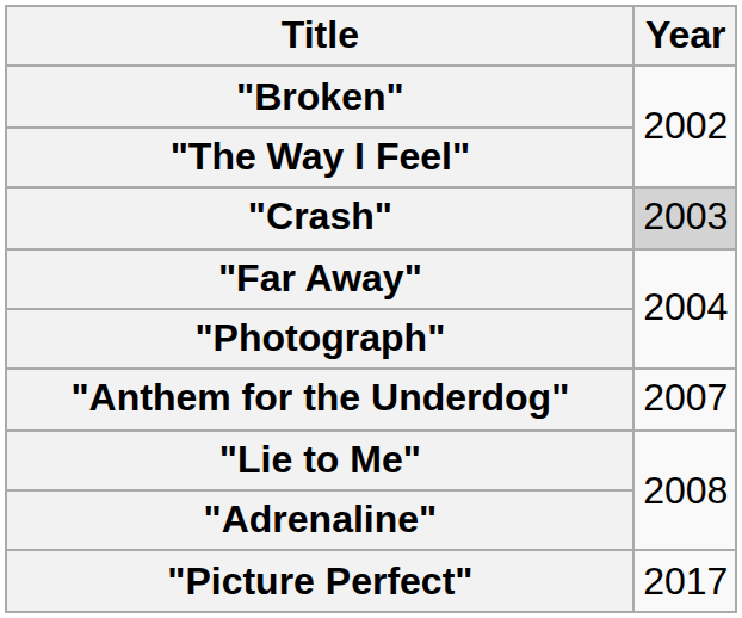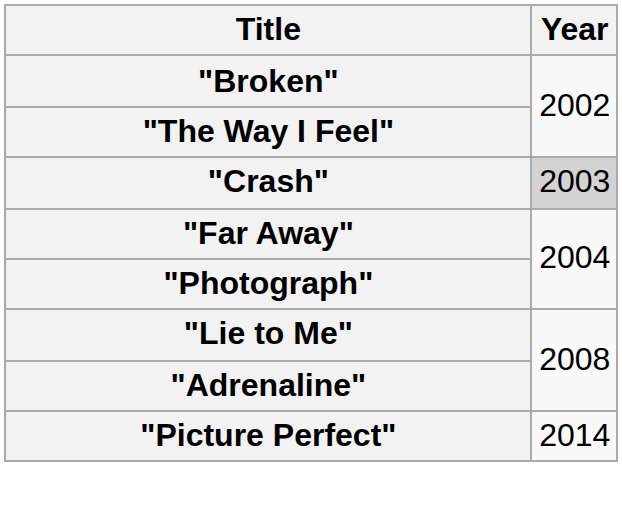 <table class="wikitable plainrowheaders" style="text-align:center;">
 <tr>
 <th scope="col" style="width:16em;">Title</th>
 <th scope="col">Year</th>
 </tr>
 <tr>
 <th scope="row">"Broken"</th>
 <td rowspan=2>2002</td>
 </tr>
 <tr>
 <th scope="row">"The Way I Feel"</th>
 </tr>
 <tr>
 <th scope="row">"Crash"</th>
 <td rowspan=1 style="background: lightgrey;">2003</td>
 </tr>
 <tr>
 <th scope="row">"Far Away"</th>
 <td rowspan=2>2004</td>
 </tr>
 <tr>
 <th scope="row">"Photograph"</th>
 </tr>
 <tr>
-<th scope="row">"Anthem for the Underdog"</th>
-<td rowspan=1>2007</td>
-</tr>
-<tr>
 <th scope="row">"Lie to Me"</th>
 <td rowspan=2>2008</td>
 </tr>
 <tr>
 <th scope="row">"Adrenaline"</th>
 </tr>
 <tr>
 <th scope="row">"Picture Perfect"</th>
-<td rowspan=1>2017</td>
+<td rowspan=1>2014</td>
 </tr>
 </table>
